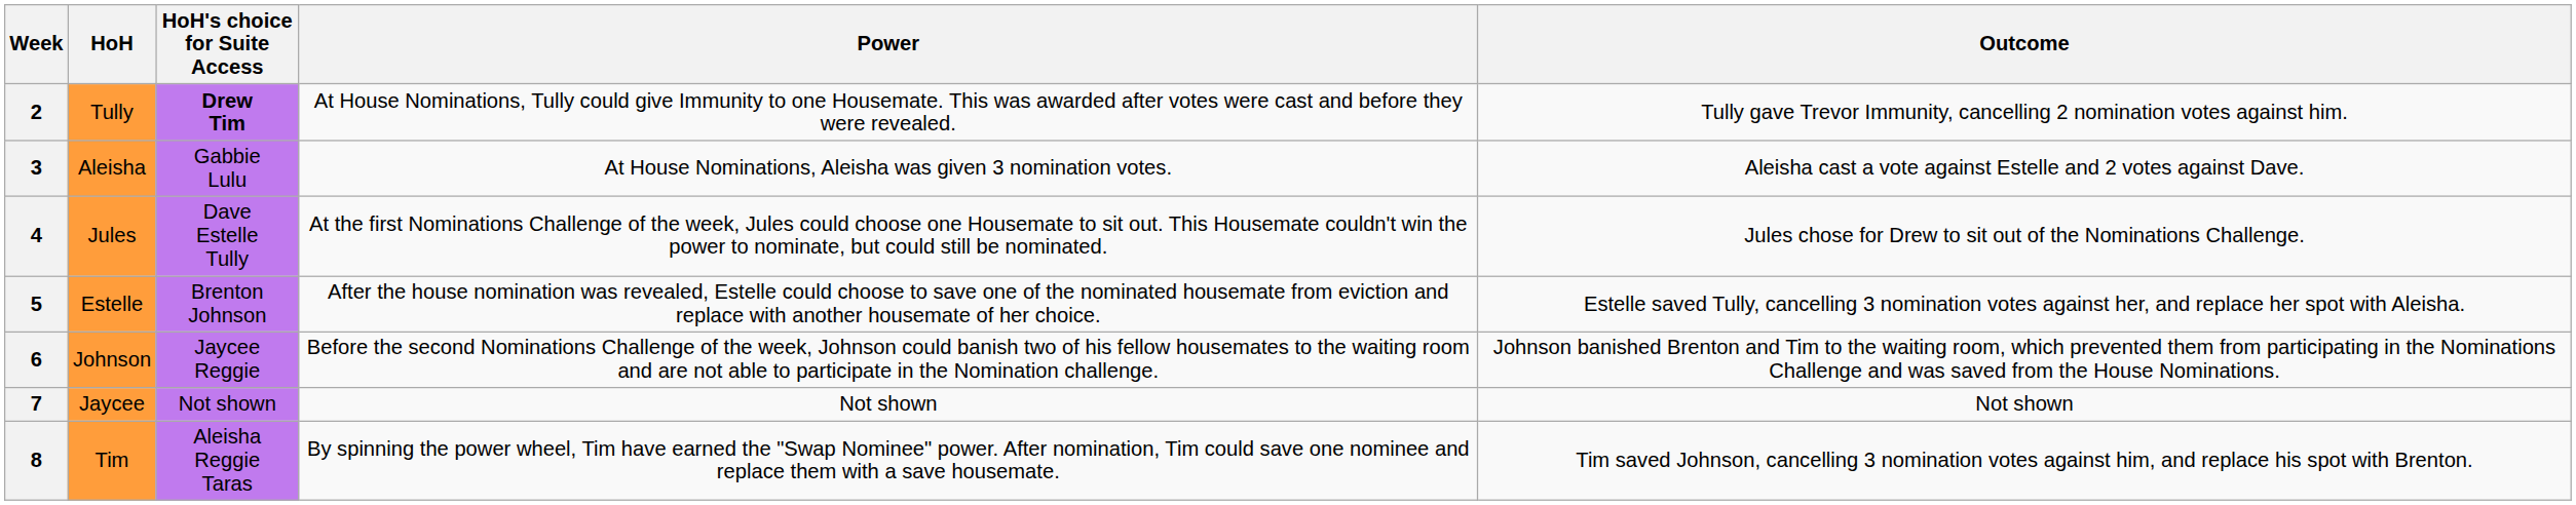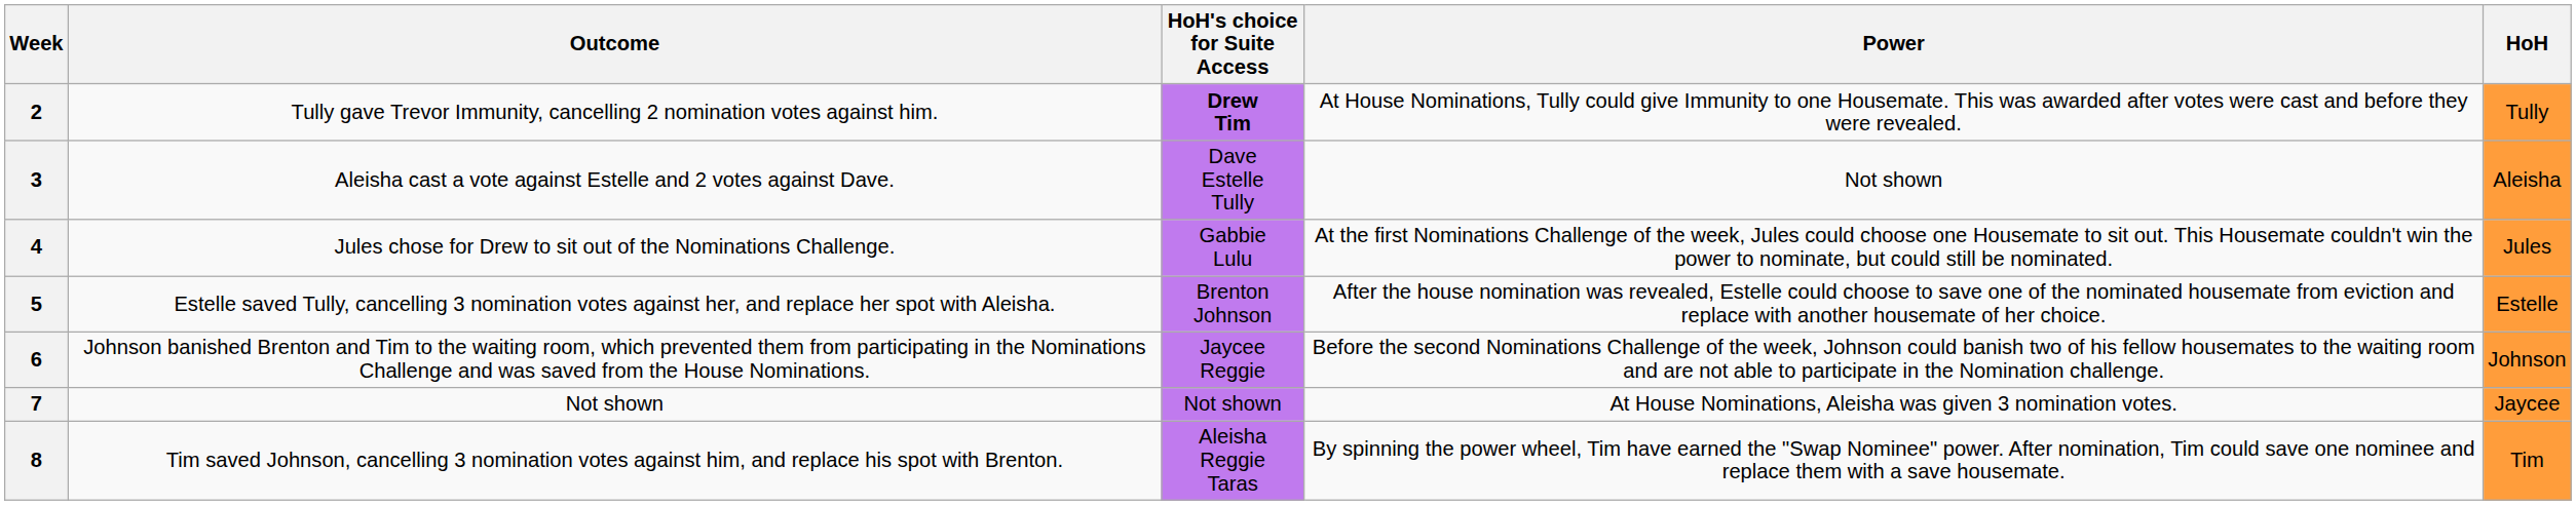 <table class="wikitable" style="text-align:center; width:100%;">
 <tr>
 <th>Week</th>
-<th>HoH</th>
+<th>Outcome</th>
 <th>HoH's choice<br> for Suite Access</th>
 <th>Power</th>
-<th>Outcome</th>
+<th>HoH</th>
 </tr>
 <tr>
 <th>2</th>
-<td style="background:#FF9D3B;">Tully</td>
+<td>Tully gave Trevor Immunity, cancelling 2 nomination votes against him.</td>
 <td style="background:#C07AEE;"><strong>Drew <br> Tim</strong></td>
 <td>At House Nominations, Tully could give Immunity to one Housemate. This was awarded after votes were cast and before they were revealed.</td>
-<td>Tully gave Trevor Immunity, cancelling 2 nomination votes against him.</td>
+<td style="background:#FF9D3B;">Tully</td>
 </tr>
 <tr>
 <th>3</th>
+<td>Aleisha cast a vote against Estelle and 2 votes against Dave.</td>
+<td style="background:#C07AEE;">Dave <br> Estelle <br> Tully</td>
+<td>Not shown</td>
 <td style="background:#FF9D3B;">Aleisha</td>
-<td style="background:#C07AEE;">Gabbie <br> Lulu</td>
-<td>At House Nominations, Aleisha was given 3 nomination votes.</td>
-<td>Aleisha cast a vote against Estelle and 2 votes against Dave.</td>
 </tr>
 <tr>
 <th>4</th>
+<td>Jules chose for Drew to sit out of the Nominations Challenge.</td>
+<td style="background:#C07AEE;">Gabbie <br> Lulu</td>
+<td>At the first Nominations Challenge of the week, Jules could choose one Housemate to sit out. This Housemate couldn't win the power to nominate, but could still be nominated.</td>
 <td style="background:#FF9D3B;">Jules</td>
-<td style="background:#C07AEE;">Dave <br> Estelle <br> Tully</td>
-<td>At the first Nominations Challenge of the week, Jules could choose one Housemate to sit out. This Housemate couldn't win the power to nominate, but could still be nominated.</td>
-<td>Jules chose for Drew to sit out of the Nominations Challenge.</td>
 </tr>
 <tr>
 <th>5</th>
-<td style="background:#FF9D3B;">Estelle</td>
+<td>Estelle saved Tully, cancelling 3 nomination votes against her, and replace her spot with Aleisha.</td>
 <td style="background:#C07AEE;">Brenton <br> Johnson</td>
 <td>After the house nomination was revealed, Estelle could choose to save one of the nominated housemate from eviction and replace with another housemate of her choice.</td>
-<td>Estelle saved Tully, cancelling 3 nomination votes against her, and replace her spot with Aleisha.</td>
+<td style="background:#FF9D3B;">Estelle</td>
 </tr>
 <tr>
 <th>6</th>
-<td style="background:#FF9D3B;">Johnson</td>
+<td>Johnson banished Brenton and Tim to the waiting room, which prevented them from participating in the Nominations Challenge and was saved from the House Nominations.</td>
 <td style="background:#C07AEE;">Jaycee <br> Reggie</td>
 <td>Before the second Nominations Challenge of the week, Johnson could banish two of his fellow housemates to the waiting room and are not able to participate in the Nomination challenge.</td>
-<td>Johnson banished Brenton and Tim to the waiting room, which prevented them from participating in the Nominations Challenge and was saved from the House Nominations.</td>
+<td style="background:#FF9D3B;">Johnson</td>
 </tr>
 <tr>
 <th>7</th>
+<td>Not shown</td>
+<td style="background:#C07AEE;">Not shown</td>
+<td>At House Nominations, Aleisha was given 3 nomination votes.</td>
 <td style="background:#FF9D3B;">Jaycee</td>
-<td style="background:#C07AEE;">Not shown</td>
-<td>Not shown</td>
-<td>Not shown</td>
 </tr>
 <tr>
 <th>8</th>
-<td style="background:#FF9D3B;">Tim</td>
+<td>Tim saved Johnson, cancelling 3 nomination votes against him, and replace his spot with Brenton.</td>
 <td style="background:#C07AEE;">Aleisha<br>Reggie<br>Taras</td>
 <td>By spinning the power wheel, Tim have earned the "Swap Nominee" power. After nomination, Tim could save one nominee and replace them with a save housemate.</td>
-<td>Tim saved Johnson, cancelling 3 nomination votes against him, and replace his spot with Brenton.</td>
+<td style="background:#FF9D3B;">Tim</td>
 </tr>
 </table>
